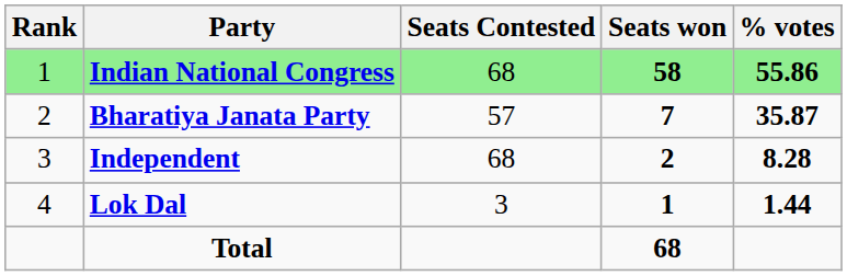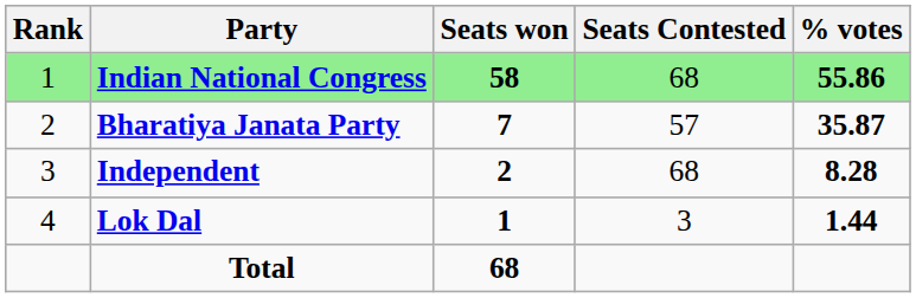 <table class="wikitable sortable" style="text-align: center;">
 <tr>
 <th align="center">Rank</th>
 <th align="center">Party</th>
+<th align="center">Seats won</th>
 <th align="center">Seats Contested</th>
-<th align="center">Seats won</th>
 <th align="center">% votes</th>
 </tr>
 <tr style="background: #90EE90;">
 <td>1</td>
 <td align="left"><strong><a href='#'>Indian National Congress</a></strong></td>
+<td><strong>58</strong></td>
 <td>68</td>
-<td><strong>58</strong></td>
 <td><strong>55.86</strong></td>
 </tr>
 <tr>
 <td>2</td>
 <td align="left"><strong><a href='#'>Bharatiya Janata Party</a></strong></td>
+<td><strong>7</strong></td>
 <td>57</td>
-<td><strong>7</strong></td>
 <td><strong>35.87</strong></td>
 </tr>
 <tr>
 <td>3</td>
 <td align="left"><strong><a href='#'>Independent</a></strong></td>
+<td><strong>2</strong></td>
 <td>68</td>
-<td><strong>2</strong></td>
 <td><strong>8.28</strong></td>
 </tr>
 <tr>
 <td>4</td>
 <td align="left"><strong><a href='#'>Lok Dal</a></strong></td>
+<td><strong>1</strong></td>
 <td>3</td>
-<td><strong>1</strong></td>
 <td><strong>1.44</strong></td>
 </tr>
 <tr>
 <td></td>
 <td align="centre"><strong>Total </strong></td>
+<td><strong>68</strong></td>
 <td></td>
-<td><strong>68</strong></td>
 <td><strong> </strong></td>
 </tr>
 </table>
